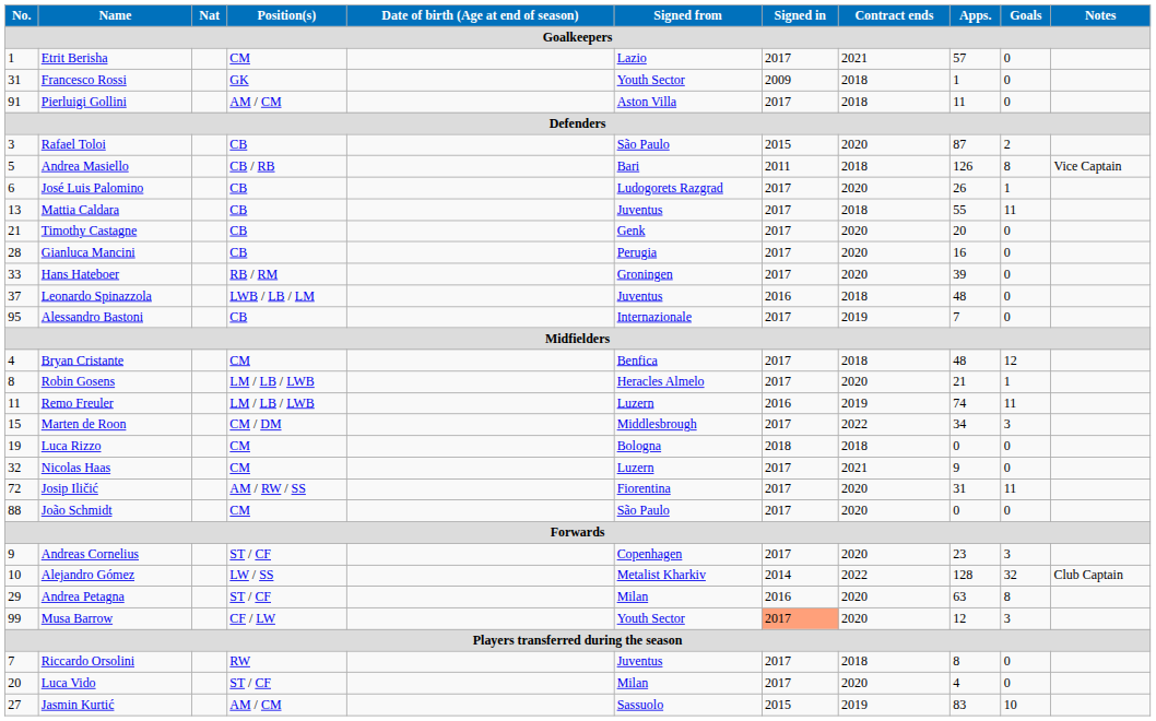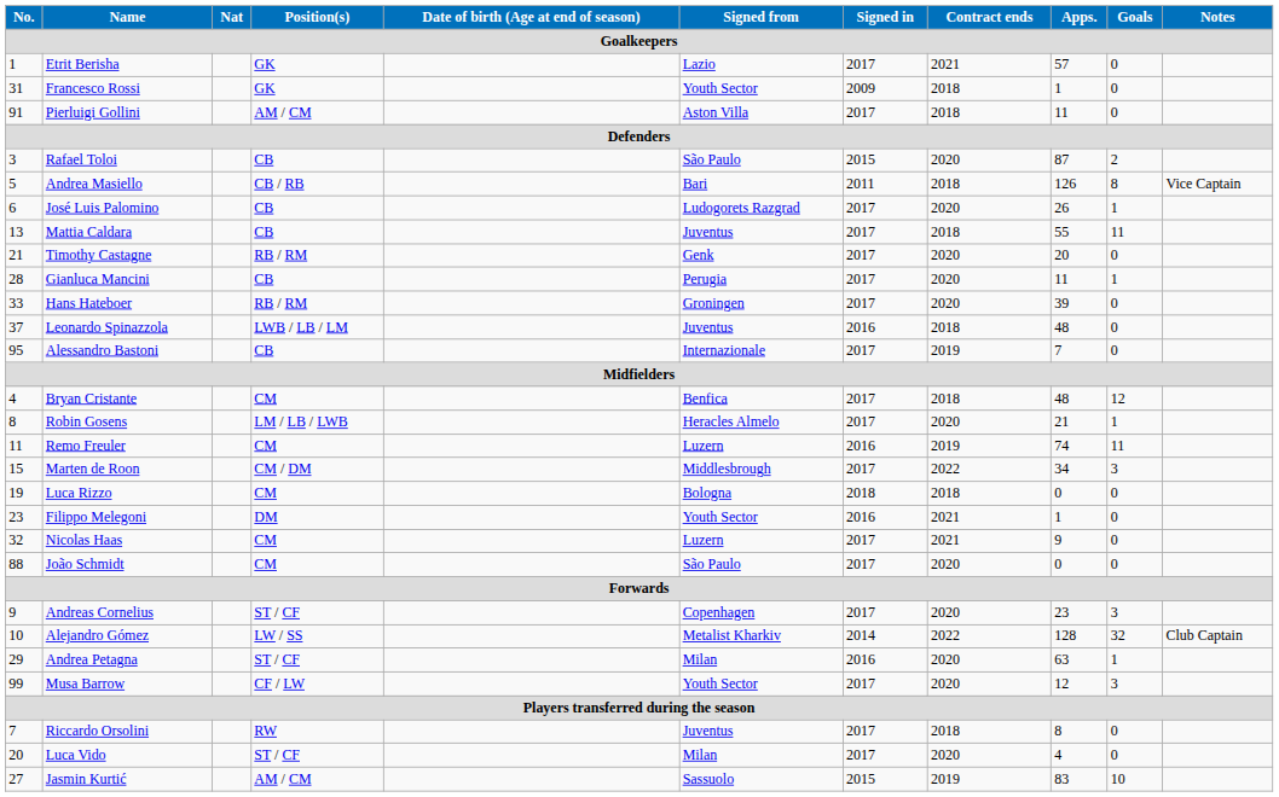 <table class="wikitable" style="text-align: left; font-size:90%" width=100%>
 <tr>
 <th style="background:#0071BC; color:white; text-align:center;">No.</th>
 <th style="background:#0071BC; color:white; text-align:center;">Name</th>
 <th style="background:#0071BC; color:white; text-align:center;">Nat</th>
 <th style="background:#0071BC; color:white; text-align:center;">Position(s)</th>
 <th style="background:#0071BC; color:white; text-align:center;">Date of birth (Age at end of season)</th>
 <th style="background:#0071BC; color:white; text-align:center;">Signed from</th>
 <th style="background:#0071BC; color:white; text-align:center;">Signed in</th>
 <th style="background:#0071BC; color:white; text-align:center;">Contract ends</th>
 <th style="background:#0071BC; color:white; text-align:center;">Apps.</th>
 <th style="background:#0071BC; color:white; text-align:center;">Goals</th>
 <th style="background:#0071BC; color:white; text-align:center;">Notes</th>
 </tr>
 <tr>
 <th colspan=11 style="background:#DCDCDC; text-align:center;">Goalkeepers</th>
 </tr>
 <tr>
 <td>1</td>
 <td><a href='#'>Etrit Berisha</a></td>
 <td></td>
-<td><a href='#'>CM</a></td>
+<td><a href='#'>GK</a></td>
 <td></td>
 <td> <a href='#'>Lazio</a></td>
 <td>2017</td>
 <td>2021</td>
 <td>57</td>
 <td>0</td>
 <td></td>
 </tr>
 <tr>
 <td>31</td>
 <td><a href='#'>Francesco Rossi</a></td>
 <td></td>
 <td><a href='#'>GK</a></td>
 <td></td>
 <td> <a href='#'>Youth Sector</a></td>
 <td>2009</td>
 <td>2018</td>
 <td>1</td>
 <td>0</td>
 <td></td>
 </tr>
 <tr>
 <td>91</td>
 <td><a href='#'>Pierluigi Gollini</a></td>
 <td></td>
 <td><a href='#'>AM</a> / <a href='#'>CM</a></td>
 <td></td>
 <td> <a href='#'>Aston Villa</a></td>
 <td>2017</td>
 <td>2018</td>
 <td>11</td>
 <td>0</td>
 <td></td>
 </tr>
 <tr>
 <th colspan=11 style="background:#DCDCDC; text-align:center;">Defenders</th>
 </tr>
 <tr>
 <td>3</td>
 <td><a href='#'>Rafael Toloi</a></td>
 <td></td>
 <td><a href='#'>CB</a></td>
 <td></td>
 <td> <a href='#'>São Paulo</a></td>
 <td>2015</td>
 <td>2020</td>
 <td>87</td>
 <td>2</td>
 <td></td>
 </tr>
 <tr>
 <td>5</td>
 <td><a href='#'>Andrea Masiello</a></td>
 <td></td>
 <td><a href='#'>CB</a> / <a href='#'>RB</a></td>
 <td></td>
 <td> <a href='#'>Bari</a></td>
 <td>2011</td>
 <td>2018</td>
 <td>126</td>
 <td>8</td>
 <td>Vice Captain</td>
 </tr>
 <tr>
 <td>6</td>
 <td><a href='#'>José Luis Palomino</a></td>
 <td></td>
 <td><a href='#'>CB</a></td>
 <td></td>
 <td> <a href='#'>Ludogorets Razgrad</a></td>
 <td>2017</td>
 <td>2020</td>
 <td>26</td>
 <td>1</td>
 <td></td>
 </tr>
 <tr>
 <td>13</td>
 <td><a href='#'>Mattia Caldara</a></td>
 <td></td>
 <td><a href='#'>CB</a></td>
 <td></td>
 <td> <a href='#'>Juventus</a></td>
 <td>2017</td>
 <td>2018</td>
 <td>55</td>
 <td>11</td>
 <td></td>
 </tr>
 <tr>
 <td>21</td>
 <td><a href='#'>Timothy Castagne</a></td>
 <td></td>
-<td><a href='#'>CB</a></td>
+<td><a href='#'>RB</a> / <a href='#'>RM</a></td>
 <td></td>
 <td> <a href='#'>Genk</a></td>
 <td>2017</td>
 <td>2020</td>
 <td>20</td>
 <td>0</td>
 <td></td>
 </tr>
 <tr>
 <td>28</td>
 <td><a href='#'>Gianluca Mancini</a></td>
 <td></td>
 <td><a href='#'>CB</a></td>
 <td></td>
 <td> <a href='#'>Perugia</a></td>
 <td>2017</td>
 <td>2020</td>
-<td>16</td>
-<td>0</td>
+<td>11</td>
+<td>1</td>
 <td></td>
 </tr>
 <tr>
 <td>33</td>
 <td><a href='#'>Hans Hateboer</a></td>
 <td></td>
 <td><a href='#'>RB</a> / <a href='#'>RM</a></td>
 <td></td>
 <td> <a href='#'>Groningen</a></td>
 <td>2017</td>
 <td>2020</td>
 <td>39</td>
 <td>0</td>
 <td></td>
 </tr>
 <tr>
 <td>37</td>
 <td><a href='#'>Leonardo Spinazzola</a></td>
 <td></td>
 <td><a href='#'>LWB</a> / <a href='#'>LB</a> / <a href='#'>LM</a></td>
 <td></td>
 <td> <a href='#'>Juventus</a></td>
 <td>2016</td>
 <td>2018</td>
 <td>48</td>
 <td>0</td>
 <td></td>
 </tr>
 <tr>
 <td>95</td>
 <td><a href='#'>Alessandro Bastoni</a></td>
 <td></td>
 <td><a href='#'>CB</a></td>
 <td></td>
 <td> <a href='#'>Internazionale</a></td>
 <td>2017</td>
 <td>2019</td>
 <td>7</td>
 <td>0</td>
 <td></td>
 </tr>
 <tr>
 <th colspan=11 style="background:#DCDCDC; text-align:center;">Midfielders</th>
 </tr>
 <tr>
 <td>4</td>
 <td><a href='#'>Bryan Cristante</a></td>
 <td></td>
 <td><a href='#'>CM</a></td>
 <td></td>
 <td> <a href='#'>Benfica</a></td>
 <td>2017</td>
 <td>2018</td>
 <td>48</td>
 <td>12</td>
 <td></td>
 </tr>
 <tr>
 <td>8</td>
 <td><a href='#'>Robin Gosens</a></td>
 <td></td>
 <td><a href='#'>LM</a> / <a href='#'>LB</a> / <a href='#'>LWB</a></td>
 <td></td>
 <td> <a href='#'>Heracles Almelo</a></td>
 <td>2017</td>
 <td>2020</td>
 <td>21</td>
 <td>1</td>
 <td></td>
 </tr>
 <tr>
 <td>11</td>
 <td><a href='#'>Remo Freuler</a></td>
 <td></td>
-<td><a href='#'>LM</a> / <a href='#'>LB</a> / <a href='#'>LWB</a></td>
+<td><a href='#'>CM</a></td>
 <td></td>
 <td> <a href='#'>Luzern</a></td>
 <td>2016</td>
 <td>2019</td>
 <td>74</td>
 <td>11</td>
 <td></td>
 </tr>
 <tr>
 <td>15</td>
 <td><a href='#'>Marten de Roon</a></td>
 <td></td>
 <td><a href='#'>CM</a> / <a href='#'>DM</a></td>
 <td></td>
 <td> <a href='#'>Middlesbrough</a></td>
 <td>2017</td>
 <td>2022</td>
 <td>34</td>
 <td>3</td>
 <td></td>
 </tr>
 <tr>
 <td>19</td>
 <td><a href='#'>Luca Rizzo</a></td>
 <td></td>
 <td><a href='#'>CM</a></td>
 <td></td>
 <td> <a href='#'>Bologna</a></td>
 <td>2018</td>
 <td>2018</td>
 <td>0</td>
 <td>0</td>
 <td></td>
 </tr>
 <tr>
+<td>23</td>
+<td><a href='#'>Filippo Melegoni</a></td>
+<td></td>
+<td><a href='#'>DM</a></td>
+<td></td>
+<td> <a href='#'>Youth Sector</a></td>
+<td>2016</td>
+<td>2021</td>
+<td>1</td>
+<td>0</td>
+<td></td>
+</tr>
+<tr>
 <td>32</td>
 <td><a href='#'>Nicolas Haas</a></td>
 <td></td>
 <td><a href='#'>CM</a></td>
 <td></td>
 <td> <a href='#'>Luzern</a></td>
 <td>2017</td>
 <td>2021</td>
 <td>9</td>
 <td>0</td>
-<td></td>
-</tr>
-<tr>
-<td>72</td>
-<td><a href='#'>Josip Iličić</a></td>
-<td></td>
-<td><a href='#'>AM</a> / <a href='#'>RW</a> / <a href='#'>SS</a></td>
-<td></td>
-<td> <a href='#'>Fiorentina</a></td>
-<td>2017</td>
-<td>2020</td>
-<td>31</td>
-<td>11</td>
 <td></td>
 </tr>
 <tr>
 <td>88</td>
 <td><a href='#'>João Schmidt</a></td>
 <td></td>
 <td><a href='#'>CM</a></td>
 <td></td>
 <td> <a href='#'>São Paulo</a></td>
 <td>2017</td>
 <td>2020</td>
 <td>0</td>
 <td>0</td>
 <td></td>
 </tr>
 <tr>
 <th colspan=11 style="background:#DCDCDC; text-align:center;">Forwards</th>
 </tr>
 <tr>
 <td>9</td>
 <td><a href='#'>Andreas Cornelius</a></td>
 <td></td>
 <td><a href='#'>ST</a> / <a href='#'>CF</a></td>
 <td></td>
 <td> <a href='#'>Copenhagen</a></td>
 <td>2017</td>
 <td>2020</td>
 <td>23</td>
 <td>3</td>
 <td></td>
 </tr>
 <tr>
 <td>10</td>
 <td><a href='#'>Alejandro Gómez</a></td>
 <td></td>
 <td><a href='#'>LW</a> / <a href='#'>SS</a></td>
 <td></td>
 <td> <a href='#'>Metalist Kharkiv</a></td>
 <td>2014</td>
 <td>2022</td>
 <td>128</td>
 <td>32</td>
 <td>Club Captain</td>
 </tr>
 <tr>
 <td>29</td>
 <td><a href='#'>Andrea Petagna</a></td>
 <td></td>
 <td><a href='#'>ST</a> / <a href='#'>CF</a></td>
 <td></td>
 <td> <a href='#'>Milan</a></td>
 <td>2016</td>
 <td>2020</td>
 <td>63</td>
-<td>8</td>
+<td>1</td>
 <td></td>
 </tr>
 <tr>
 <td>99</td>
 <td><a href='#'>Musa Barrow</a></td>
 <td></td>
 <td><a href='#'>CF</a> / <a href='#'>LW</a></td>
 <td></td>
 <td> <a href='#'>Youth Sector</a></td>
-<td style="background: lightsalmon;">2017</td>
+<td>2017</td>
 <td>2020</td>
 <td>12</td>
 <td>3</td>
 <td></td>
 </tr>
 <tr>
 <th colspan=11 style="background:#DCDCDC; text-align:center;">Players transferred during the season</th>
 </tr>
 <tr>
 <td>7</td>
 <td><a href='#'>Riccardo Orsolini</a></td>
 <td></td>
 <td><a href='#'>RW</a></td>
 <td></td>
 <td> <a href='#'>Juventus</a></td>
 <td>2017</td>
 <td>2018</td>
 <td>8</td>
 <td>0</td>
 <td></td>
 </tr>
 <tr>
 <td>20</td>
 <td><a href='#'>Luca Vido</a></td>
 <td></td>
 <td><a href='#'>ST</a> / <a href='#'>CF</a></td>
 <td></td>
 <td> <a href='#'>Milan</a></td>
 <td>2017</td>
 <td>2020</td>
 <td>4</td>
 <td>0</td>
 <td></td>
 </tr>
 <tr>
 <td>27</td>
 <td><a href='#'>Jasmin Kurtić</a></td>
 <td></td>
 <td><a href='#'>AM</a> / <a href='#'>CM</a></td>
 <td></td>
 <td> <a href='#'>Sassuolo</a></td>
 <td>2015</td>
 <td>2019</td>
 <td>83</td>
 <td>10</td>
 <td></td>
 </tr>
 </table>
